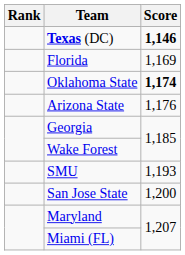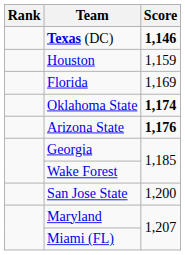 <table class="wikitable sortable" style="text-align:center">
 <tr>
 <th dat-sort-type=number>Rank</th>
 <th>Team</th>
 <th>Score</th>
 </tr>
 <tr>
 <td></td>
 <td align=left><strong><a href='#'>Texas</a></strong> (DC)</td>
 <td><strong>1,146</strong></td>
+</tr>
+<tr>
+<td></td>
+<td align=left><a href='#'>Houston</a></td>
+<td>1,159</td>
 </tr>
 <tr>
 <td></td>
 <td align=left><a href='#'>Florida</a></td>
 <td>1,169</td>
 </tr>
 <tr>
 <td></td>
 <td align=left><a href='#'>Oklahoma State</a></td>
 <td><strong>1,174</strong></td>
 </tr>
 <tr>
 <td></td>
 <td align=left><a href='#'>Arizona State</a></td>
-<td>1,176</td>
+<td><strong>1,176</strong></td>
 </tr>
 <tr>
 <td rowspan=2></td>
 <td align=left><a href='#'>Georgia</a></td>
 <td rowspan=2>1,185</td>
 </tr>
 <tr>
 <td align=left><a href='#'>Wake Forest</a></td>
-</tr>
-<tr>
-<td></td>
-<td align=left><a href='#'>SMU</a></td>
-<td>1,193</td>
 </tr>
 <tr>
 <td></td>
 <td align=left><a href='#'>San Jose State</a></td>
 <td>1,200</td>
 </tr>
 <tr>
 <td rowspan=2></td>
 <td align=left><a href='#'>Maryland</a></td>
 <td rowspan=2>1,207</td>
 </tr>
 <tr>
 <td align=left><a href='#'>Miami (FL)</a></td>
 </tr>
 </table>
